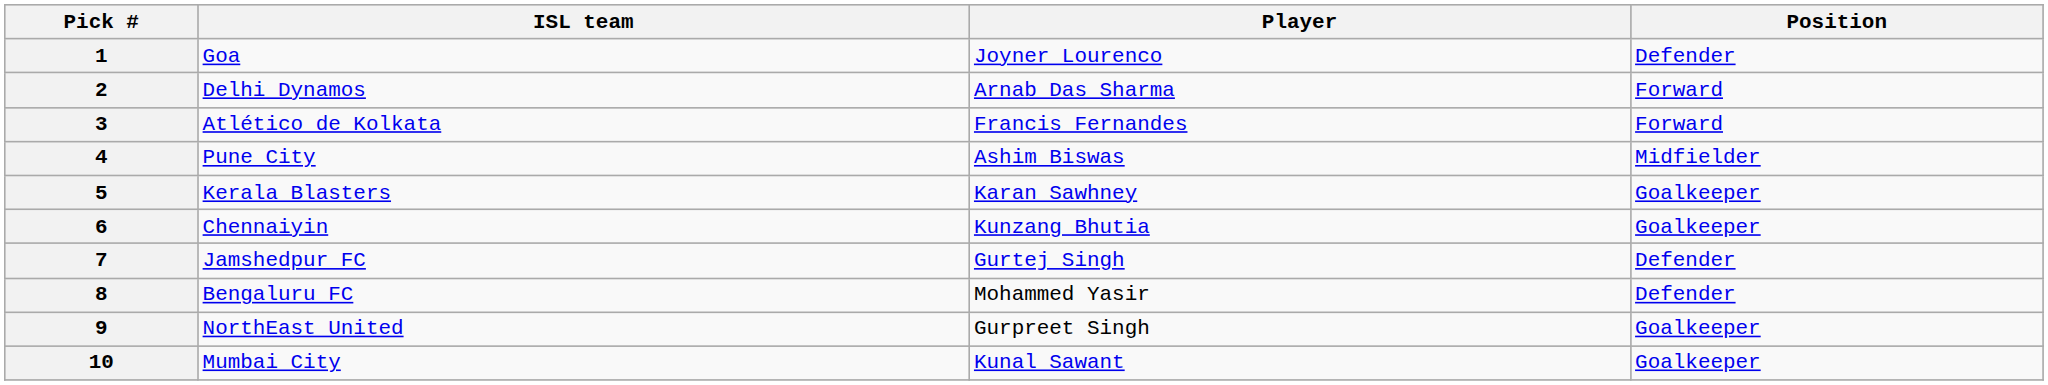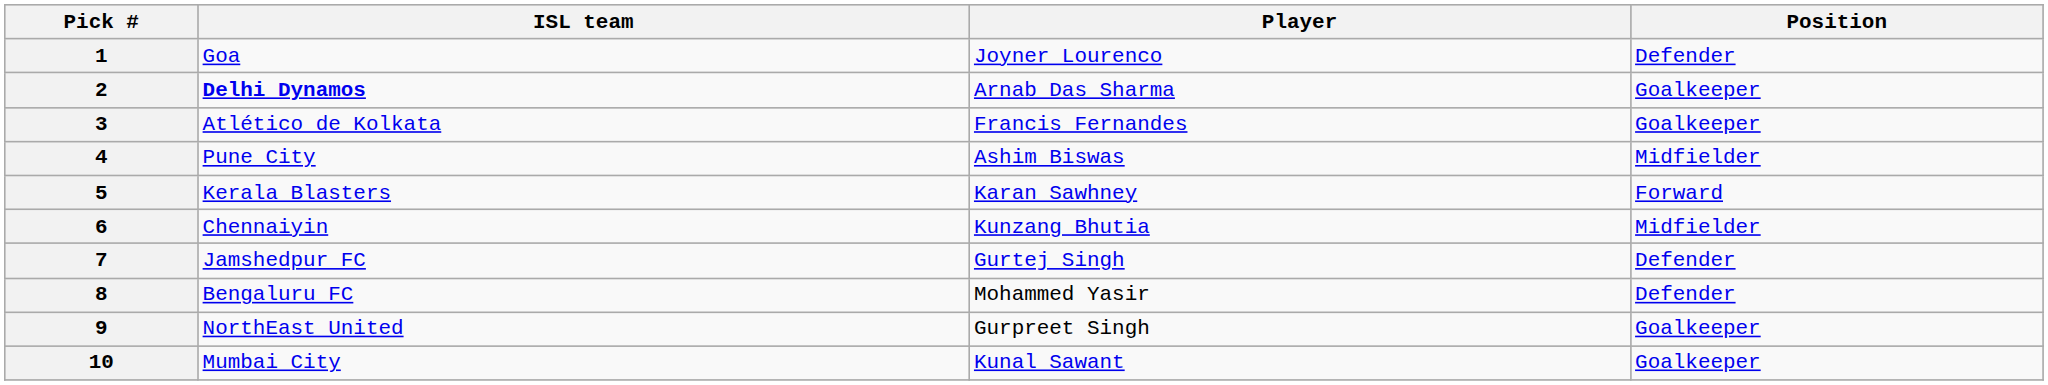 <table class="wikitable sortable" style="width:80%">
 <tr>
 <th width=7%>Pick #</th>
 <th width=28%>ISL team</th>
 <th width=24%>Player</th>
 <th width=15%>Position</th>
 </tr>
 <tr>
 <th>1</th>
 <td><a href='#'>Goa</a></td>
 <td><a href='#'>Joyner Lourenco</a></td>
 <td><a href='#'>Defender</a></td>
 </tr>
 <tr>
 <th>2</th>
-<td><a href='#'>Delhi Dynamos</a></td>
+<td><strong><a href='#'>Delhi Dynamos</a></strong></td>
 <td><a href='#'>Arnab Das Sharma</a></td>
-<td><a href='#'>Forward</a></td>
+<td><a href='#'>Goalkeeper</a></td>
 </tr>
 <tr>
 <th>3</th>
 <td><a href='#'>Atlético de Kolkata</a></td>
 <td><a href='#'>Francis Fernandes</a></td>
-<td><a href='#'>Forward</a></td>
+<td><a href='#'>Goalkeeper</a></td>
 </tr>
 <tr>
 <th>4</th>
 <td><a href='#'>Pune City</a></td>
 <td><a href='#'>Ashim Biswas</a></td>
 <td><a href='#'>Midfielder</a></td>
 </tr>
 <tr>
 <th>5</th>
 <td><a href='#'>Kerala Blasters</a></td>
 <td><a href='#'>Karan Sawhney</a></td>
-<td><a href='#'>Goalkeeper</a></td>
+<td><a href='#'>Forward</a></td>
 </tr>
 <tr>
 <th>6</th>
 <td><a href='#'>Chennaiyin</a></td>
 <td><a href='#'>Kunzang Bhutia</a></td>
-<td><a href='#'>Goalkeeper</a></td>
+<td><a href='#'>Midfielder</a></td>
 </tr>
 <tr>
 <th>7</th>
 <td><a href='#'>Jamshedpur FC</a></td>
 <td><a href='#'>Gurtej Singh</a></td>
 <td><a href='#'>Defender</a></td>
 </tr>
 <tr>
 <th>8</th>
 <td><a href='#'>Bengaluru FC</a></td>
 <td>Mohammed Yasir</td>
 <td><a href='#'>Defender</a></td>
 </tr>
 <tr>
 <th>9</th>
 <td><a href='#'>NorthEast United</a></td>
 <td>Gurpreet Singh</td>
 <td><a href='#'>Goalkeeper</a></td>
 </tr>
 <tr>
 <th>10</th>
 <td><a href='#'>Mumbai City</a></td>
 <td><a href='#'>Kunal Sawant</a></td>
 <td><a href='#'>Goalkeeper</a></td>
 </tr>
 </table>
